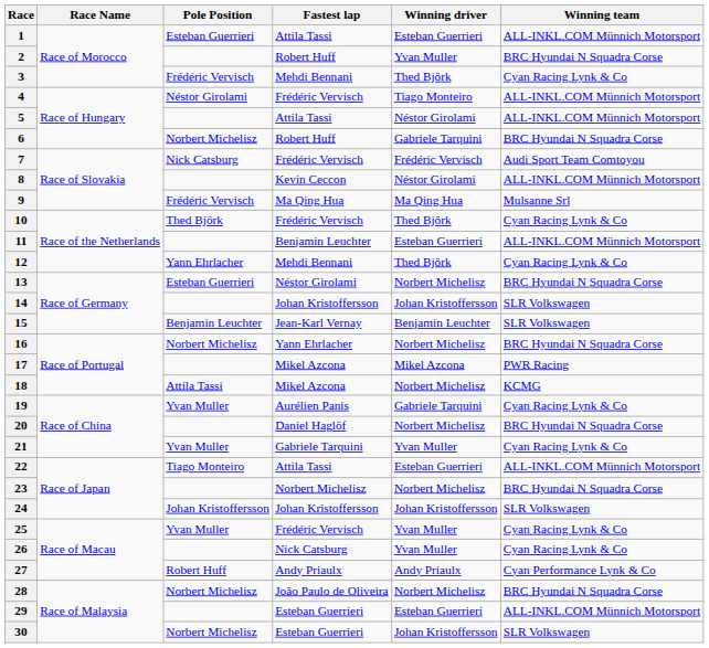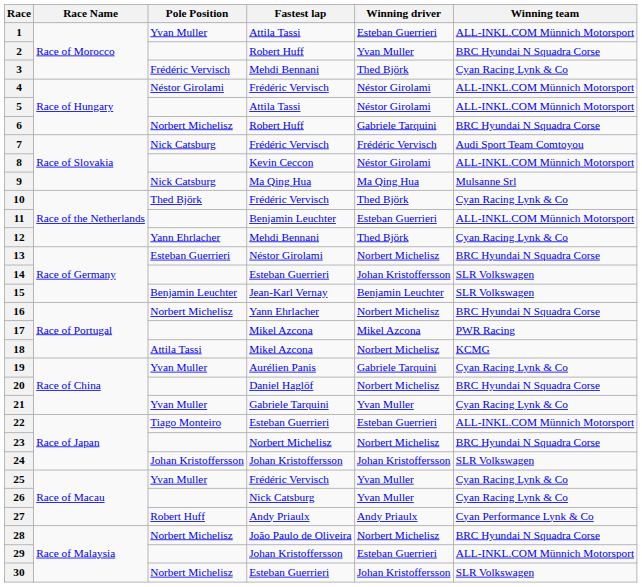 <table class="wikitable" style="font-size:85%">
 <tr>
 <th>Race</th>
 <th>Race Name</th>
 <th>Pole Position</th>
 <th>Fastest lap</th>
 <th>Winning driver</th>
 <th>Winning team</th>
 </tr>
 <tr>
 <th>1</th>
 <td rowspan=3> <a href='#'>Race of Morocco</a></td>
-<td> <a href='#'>Esteban Guerrieri</a></td>
+<td> <a href='#'>Yvan Muller</a></td>
 <td> <a href='#'>Attila Tassi</a></td>
 <td> <a href='#'>Esteban Guerrieri</a></td>
 <td> <a href='#'>ALL-INKL.COM Münnich Motorsport</a></td>
 </tr>
 <tr>
 <th>2</th>
 <td></td>
 <td> <a href='#'>Robert Huff</a></td>
 <td> <a href='#'>Yvan Muller</a></td>
 <td> <a href='#'>BRC Hyundai N Squadra Corse</a></td>
 </tr>
 <tr>
 <th>3</th>
 <td nowrap> <a href='#'>Frédéric Vervisch</a></td>
 <td> <a href='#'>Mehdi Bennani</a></td>
 <td> <a href='#'>Thed Björk</a></td>
 <td> <a href='#'>Cyan Racing Lynk & Co</a></td>
 </tr>
 <tr>
 <th>4</th>
 <td rowspan=3> <a href='#'>Race of Hungary</a></td>
 <td> <a href='#'>Néstor Girolami</a></td>
 <td nowrap> <a href='#'>Frédéric Vervisch</a></td>
-<td> <a href='#'>Tiago Monteiro</a></td>
+<td> <a href='#'>Néstor Girolami</a></td>
 <td> <a href='#'>ALL-INKL.COM Münnich Motorsport</a></td>
 </tr>
 <tr>
 <th>5</th>
 <td></td>
 <td> <a href='#'>Attila Tassi</a></td>
 <td> <a href='#'>Néstor Girolami</a></td>
 <td> <a href='#'>ALL-INKL.COM Münnich Motorsport</a></td>
 </tr>
 <tr>
 <th>6</th>
 <td> <a href='#'>Norbert Michelisz</a></td>
 <td> <a href='#'>Robert Huff</a></td>
 <td> <a href='#'>Gabriele Tarquini</a></td>
 <td> <a href='#'>BRC Hyundai N Squadra Corse</a></td>
 </tr>
 <tr>
 <th>7</th>
 <td rowspan=3> <a href='#'>Race of Slovakia</a></td>
 <td> <a href='#'>Nick Catsburg</a></td>
 <td> <a href='#'>Frédéric Vervisch</a></td>
 <td nowrap> <a href='#'>Frédéric Vervisch</a></td>
 <td> <a href='#'>Audi Sport Team Comtoyou</a></td>
 </tr>
 <tr>
 <th>8</th>
 <td></td>
 <td> <a href='#'>Kevin Ceccon</a></td>
 <td> <a href='#'>Néstor Girolami</a></td>
 <td nowrap> <a href='#'>ALL-INKL.COM Münnich Motorsport</a></td>
 </tr>
 <tr>
 <th>9</th>
-<td nowrap> <a href='#'>Frédéric Vervisch</a></td>
+<td> <a href='#'>Nick Catsburg</a></td>
 <td> <a href='#'>Ma Qing Hua</a></td>
 <td> <a href='#'>Ma Qing Hua</a></td>
 <td> <a href='#'>Mulsanne Srl</a></td>
 </tr>
 <tr>
 <th>10</th>
 <td rowspan=3 nowrap> <a href='#'>Race of the Netherlands</a></td>
 <td> <a href='#'>Thed Björk</a></td>
 <td> <a href='#'>Frédéric Vervisch</a></td>
 <td> <a href='#'>Thed Björk</a></td>
 <td> <a href='#'>Cyan Racing Lynk & Co</a></td>
 </tr>
 <tr>
 <th>11</th>
 <td></td>
 <td> <a href='#'>Benjamin Leuchter</a></td>
 <td> <a href='#'>Esteban Guerrieri</a></td>
 <td> <a href='#'>ALL-INKL.COM Münnich Motorsport</a></td>
 </tr>
 <tr>
 <th>12</th>
 <td> <a href='#'>Yann Ehrlacher</a></td>
 <td> <a href='#'>Mehdi Bennani</a></td>
 <td> <a href='#'>Thed Björk</a></td>
 <td> <a href='#'>Cyan Racing Lynk & Co</a></td>
 </tr>
 <tr>
 <th>13</th>
 <td rowspan=3> <a href='#'>Race of Germany</a></td>
 <td> <a href='#'>Esteban Guerrieri</a></td>
 <td> <a href='#'>Néstor Girolami</a></td>
 <td> <a href='#'>Norbert Michelisz</a></td>
 <td> <a href='#'>BRC Hyundai N Squadra Corse</a></td>
 </tr>
 <tr>
 <th>14</th>
 <td></td>
-<td> <a href='#'>Johan Kristoffersson</a></td>
+<td> <a href='#'>Esteban Guerrieri</a></td>
 <td> <a href='#'>Johan Kristoffersson</a></td>
 <td> <a href='#'>SLR Volkswagen</a></td>
 </tr>
 <tr>
 <th>15</th>
 <td> <a href='#'>Benjamin Leuchter</a></td>
 <td> <a href='#'>Jean-Karl Vernay</a></td>
 <td> <a href='#'>Benjamin Leuchter</a></td>
 <td> <a href='#'>SLR Volkswagen</a></td>
 </tr>
 <tr>
 <th>16</th>
 <td rowspan=3> <a href='#'>Race of Portugal</a></td>
 <td> <a href='#'>Norbert Michelisz</a></td>
 <td> <a href='#'>Yann Ehrlacher</a></td>
 <td> <a href='#'>Norbert Michelisz</a></td>
 <td> <a href='#'>BRC Hyundai N Squadra Corse</a></td>
 </tr>
 <tr>
 <th>17</th>
 <td></td>
 <td> <a href='#'>Mikel Azcona</a></td>
 <td> <a href='#'>Mikel Azcona</a></td>
 <td> <a href='#'>PWR Racing</a></td>
 </tr>
 <tr>
 <th>18</th>
 <td> <a href='#'>Attila Tassi</a></td>
 <td> <a href='#'>Mikel Azcona</a></td>
 <td> <a href='#'>Norbert Michelisz</a></td>
 <td> <a href='#'>KCMG</a></td>
 </tr>
 <tr>
 <th>19</th>
 <td rowspan=3> <a href='#'>Race of China</a></td>
 <td> <a href='#'>Yvan Muller</a></td>
 <td> <a href='#'>Aurélien Panis</a></td>
 <td> <a href='#'>Gabriele Tarquini</a></td>
 <td> <a href='#'>Cyan Racing Lynk & Co</a></td>
 </tr>
 <tr>
 <th>20</th>
 <td></td>
 <td> <a href='#'>Daniel Haglöf</a></td>
 <td> <a href='#'>Norbert Michelisz</a></td>
 <td> <a href='#'>BRC Hyundai N Squadra Corse</a></td>
 </tr>
 <tr>
 <th>21</th>
 <td> <a href='#'>Yvan Muller</a></td>
 <td> <a href='#'>Gabriele Tarquini</a></td>
 <td> <a href='#'>Yvan Muller</a></td>
 <td> <a href='#'>Cyan Racing Lynk & Co</a></td>
 </tr>
 <tr>
 <th>22</th>
 <td rowspan=3> <a href='#'>Race of Japan</a></td>
 <td> <a href='#'>Tiago Monteiro</a></td>
-<td> <a href='#'>Attila Tassi</a></td>
+<td> <a href='#'>Esteban Guerrieri</a></td>
 <td> <a href='#'>Esteban Guerrieri</a></td>
 <td> <a href='#'>ALL-INKL.COM Münnich Motorsport</a></td>
 </tr>
 <tr>
 <th>23</th>
 <td></td>
 <td> <a href='#'>Norbert Michelisz</a></td>
 <td> <a href='#'>Norbert Michelisz</a></td>
 <td> <a href='#'>BRC Hyundai N Squadra Corse</a></td>
 </tr>
 <tr>
 <th>24</th>
 <td nowrap> <a href='#'>Johan Kristoffersson</a></td>
 <td nowrap> <a href='#'>Johan Kristoffersson</a></td>
 <td nowrap> <a href='#'>Johan Kristoffersson</a></td>
 <td> <a href='#'>SLR Volkswagen</a></td>
 </tr>
 <tr>
 <th>25</th>
 <td rowspan=3> <a href='#'>Race of Macau</a></td>
 <td> <a href='#'>Yvan Muller</a></td>
 <td> <a href='#'>Frédéric Vervisch</a></td>
 <td> <a href='#'>Yvan Muller</a></td>
 <td> <a href='#'>Cyan Racing Lynk & Co</a></td>
 </tr>
 <tr>
 <th>26</th>
 <td></td>
 <td> <a href='#'>Nick Catsburg</a></td>
 <td> <a href='#'>Yvan Muller</a></td>
 <td> <a href='#'>Cyan Racing Lynk & Co</a></td>
 </tr>
 <tr>
 <th>27</th>
 <td> <a href='#'>Robert Huff</a></td>
 <td> <a href='#'>Andy Priaulx</a></td>
 <td> <a href='#'>Andy Priaulx</a></td>
 <td> <a href='#'>Cyan Performance Lynk & Co</a></td>
 </tr>
 <tr>
 <th>28</th>
 <td rowspan=3> <a href='#'>Race of Malaysia</a></td>
 <td> <a href='#'>Norbert Michelisz</a></td>
 <td> <a href='#'>João Paulo de Oliveira</a></td>
 <td> <a href='#'>Norbert Michelisz</a></td>
 <td> <a href='#'>BRC Hyundai N Squadra Corse</a></td>
 </tr>
 <tr>
 <th>29</th>
 <td></td>
-<td> <a href='#'>Esteban Guerrieri</a></td>
+<td> <a href='#'>Johan Kristoffersson</a></td>
 <td> <a href='#'>Esteban Guerrieri</a></td>
 <td> <a href='#'>ALL-INKL.COM Münnich Motorsport</a></td>
 </tr>
 <tr>
 <th>30</th>
 <td> <a href='#'>Norbert Michelisz</a></td>
 <td> <a href='#'>Esteban Guerrieri</a></td>
 <td> <a href='#'>Johan Kristoffersson</a></td>
 <td> <a href='#'>SLR Volkswagen</a></td>
 </tr>
 </table>
